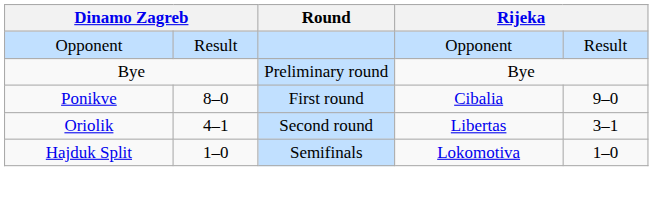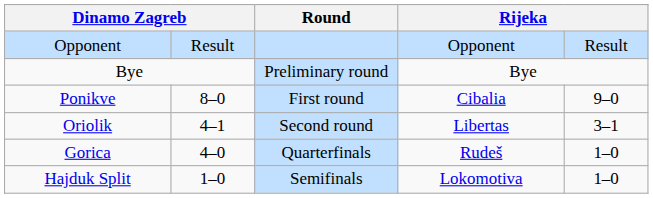 <table class="wikitable" style="text-align: center;">
 <tr>
 <th colspan=2><a href='#'>Dinamo Zagreb</a></th>
 <th>Round</th>
 <th colspan=2><a href='#'>Rijeka</a></th>
 </tr>
 <tr bgcolor=#c1e0ff>
 <td width=15%>Opponent</td>
 <td width=7%>Result</td>
 <td width=10%></td>
 <td width=15%>Opponent</td>
 <td width=7%>Result</td>
 </tr>
 <tr>
 <td rowspan=1 colspan=2 align=center>Bye</td>
 <td rowspan=1 bgcolor=#c1e0ff>Preliminary round</td>
 <td rowspan=1 colspan=2 align=center>Bye</td>
 </tr>
 <tr>
 <td rowspan=1 align=center><a href='#'>Ponikve</a></td>
 <td>8–0</td>
 <td rowspan=1 bgcolor=#c1e0ff>First round</td>
 <td rowspan=1 align=center><a href='#'>Cibalia</a></td>
 <td>9–0</td>
 </tr>
 <tr>
 <td rowspan=1 align=center><a href='#'>Oriolik</a></td>
 <td>4–1</td>
 <td rowspan=1 bgcolor=#c1e0ff>Second round</td>
 <td rowspan=1 align=center><a href='#'>Libertas</a></td>
 <td>3–1</td>
 </tr>
 <tr>
+<td rowspan=1 align=center><a href='#'>Gorica</a></td>
+<td>4–0</td>
+<td bgcolor=#c1e0ff>Quarterfinals</td>
+<td rowspan=1 align=center><a href='#'>Rudeš</a></td>
+<td>1–0</td>
+</tr>
+<tr>
 <td rowspan=1 align=center><a href='#'>Hajduk Split</a></td>
 <td>1–0</td>
 <td rowspan=2 bgcolor=#c1e0ff>Semifinals</td>
 <td rowspan=1 align=center><a href='#'>Lokomotiva</a></td>
 <td>1–0</td>
 </tr>
 </table>
